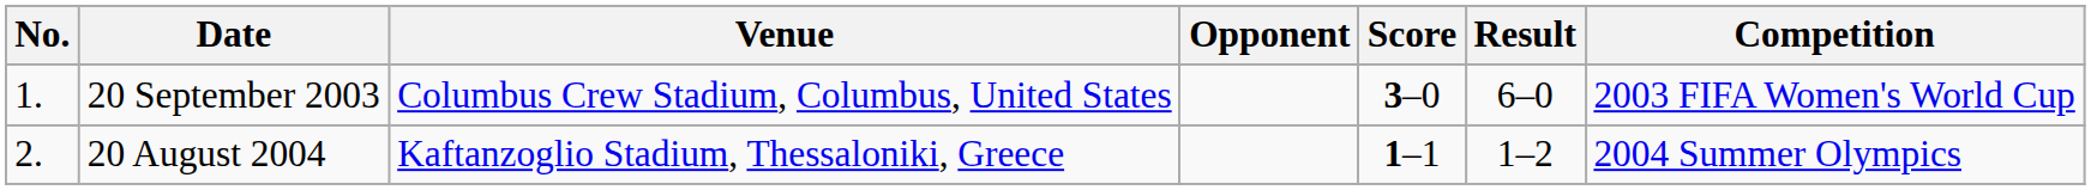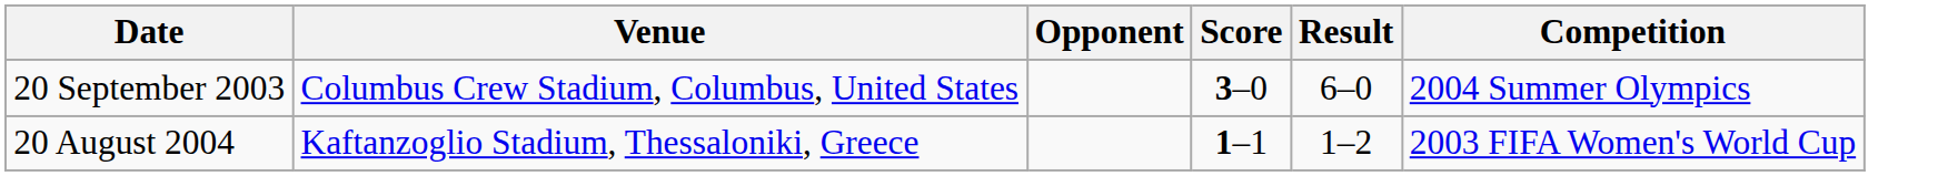 <table class="wikitable">
 <tr>
-<th>No.</th>
 <th>Date</th>
 <th>Venue</th>
 <th>Opponent</th>
 <th>Score</th>
 <th>Result</th>
 <th>Competition</th>
 </tr>
 <tr>
-<td>1.</td>
 <td>20 September 2003</td>
 <td><a href='#'>Columbus Crew Stadium</a>, <a href='#'>Columbus</a>, <a href='#'>United States</a></td>
 <td></td>
 <td align=center><strong>3</strong>–0</td>
 <td align=center>6–0</td>
-<td><a href='#'>2003 FIFA Women's World Cup</a></td>
+<td><a href='#'>2004 Summer Olympics</a></td>
 </tr>
 <tr>
-<td>2.</td>
 <td>20 August 2004</td>
 <td><a href='#'>Kaftanzoglio Stadium</a>, <a href='#'>Thessaloniki</a>, <a href='#'>Greece</a></td>
 <td></td>
 <td align=center><strong>1</strong>–1</td>
 <td align=center>1–2</td>
-<td><a href='#'>2004 Summer Olympics</a></td>
+<td><a href='#'>2003 FIFA Women's World Cup</a></td>
 </tr>
 </table>
